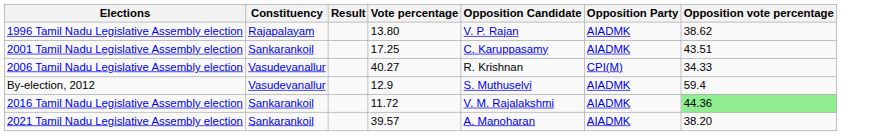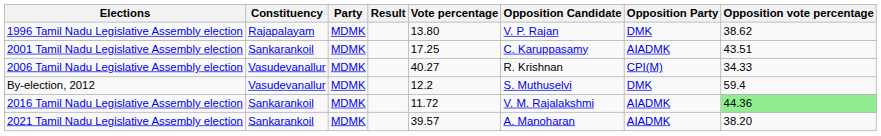 <table class="wikitable sortable">
 <tr>
 <th>Elections</th>
 <th>Constituency</th>
+<th>Party</th>
 <th>Result</th>
 <th>Vote percentage</th>
 <th>Opposition Candidate</th>
 <th>Opposition Party</th>
 <th>Opposition vote percentage</th>
 </tr>
 <tr>
 <td><a href='#'>1996 Tamil Nadu Legislative Assembly election</a></td>
 <td><a href='#'>Rajapalayam</a></td>
+<td><a href='#'>MDMK</a></td>
 <td></td>
 <td>13.80</td>
 <td><a href='#'>V. P. Rajan</a></td>
-<td><a href='#'>AIADMK</a></td>
+<td><a href='#'>DMK</a></td>
 <td>38.62</td>
 </tr>
 <tr>
 <td><a href='#'>2001 Tamil Nadu Legislative Assembly election</a></td>
 <td><a href='#'>Sankarankoil</a></td>
+<td><a href='#'>MDMK</a></td>
 <td></td>
 <td>17.25</td>
 <td><a href='#'>C. Karuppasamy</a></td>
 <td><a href='#'>AIADMK</a></td>
 <td>43.51</td>
 </tr>
 <tr>
 <td><a href='#'>2006 Tamil Nadu Legislative Assembly election</a></td>
 <td><a href='#'>Vasudevanallur</a></td>
+<td><a href='#'>MDMK</a></td>
 <td></td>
 <td>40.27</td>
 <td>R. Krishnan</td>
 <td><a href='#'>CPI(M)</a></td>
 <td>34.33</td>
 </tr>
 <tr>
 <td>By-election, 2012</td>
 <td><a href='#'>Vasudevanallur</a></td>
+<td><a href='#'>MDMK</a></td>
 <td></td>
-<td>12.9</td>
+<td>12.2</td>
 <td><a href='#'>S. Muthuselvi</a></td>
-<td><a href='#'>AIADMK</a></td>
+<td><a href='#'>DMK</a></td>
 <td>59.4</td>
 </tr>
 <tr>
 <td><a href='#'>2016 Tamil Nadu Legislative Assembly election</a></td>
 <td><a href='#'>Sankarankoil</a></td>
+<td><a href='#'>MDMK</a></td>
 <td></td>
 <td>11.72</td>
 <td><a href='#'>V. M. Rajalakshmi</a></td>
 <td><a href='#'>AIADMK</a></td>
 <td style="background: lightgreen;">44.36</td>
 </tr>
 <tr>
 <td><a href='#'>2021 Tamil Nadu Legislative Assembly election</a></td>
 <td><a href='#'>Sankarankoil</a></td>
+<td><a href='#'>MDMK</a></td>
 <td></td>
 <td>39.57</td>
 <td><a href='#'>A. Manoharan</a></td>
 <td><a href='#'>AIADMK</a></td>
 <td>38.20</td>
 </tr>
 </table>
